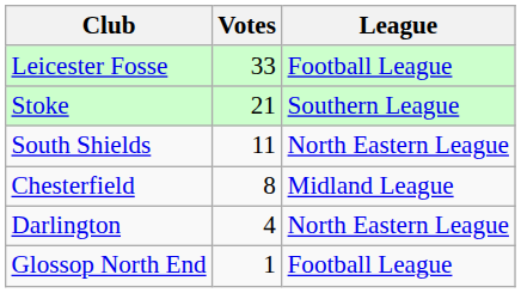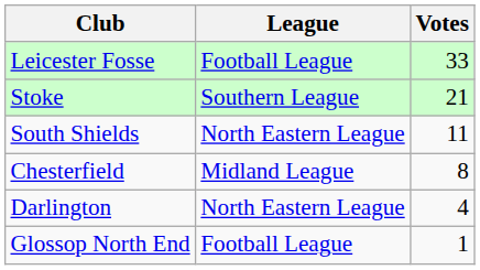 <table class=wikitable style=text-align:left>
 <tr>
 <th>Club</th>
+<th>League</th>
 <th>Votes</th>
-<th>League</th>
 </tr>
 <tr bgcolor=ccffcc>
 <td><a href='#'>Leicester Fosse</a></td>
+<td><a href='#'>Football League</a></td>
 <td align=right>33</td>
-<td><a href='#'>Football League</a></td>
 </tr>
 <tr bgcolor=ccffcc>
 <td><a href='#'>Stoke</a></td>
+<td align=left><a href='#'>Southern League</a></td>
 <td align=right>21</td>
-<td align=left><a href='#'>Southern League</a></td>
 </tr>
 <tr>
 <td><a href='#'>South Shields</a></td>
+<td><a href='#'>North Eastern League</a></td>
 <td align=right>11</td>
-<td><a href='#'>North Eastern League</a></td>
 </tr>
 <tr>
 <td><a href='#'>Chesterfield</a></td>
+<td><a href='#'>Midland League</a></td>
 <td align=right>8</td>
-<td><a href='#'>Midland League</a></td>
 </tr>
 <tr>
 <td><a href='#'>Darlington</a></td>
+<td><a href='#'>North Eastern League</a></td>
 <td align=right>4</td>
-<td><a href='#'>North Eastern League</a></td>
 </tr>
 <tr>
 <td><a href='#'>Glossop North End</a></td>
+<td><a href='#'>Football League</a></td>
 <td align=right>1</td>
-<td><a href='#'>Football League</a></td>
 </tr>
 </table>
